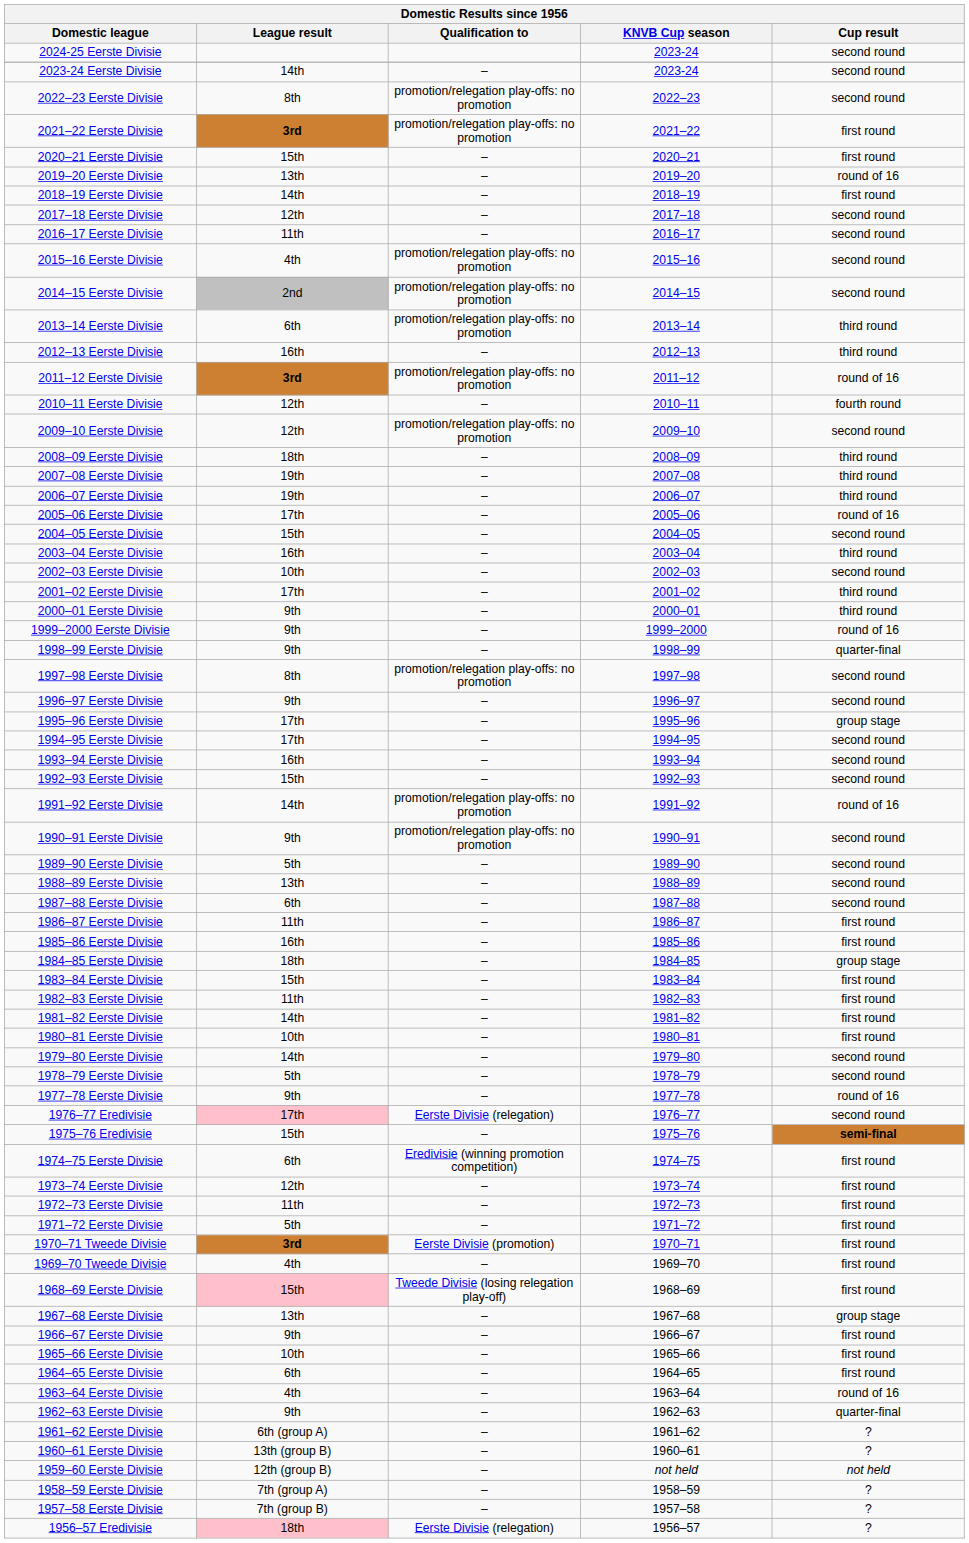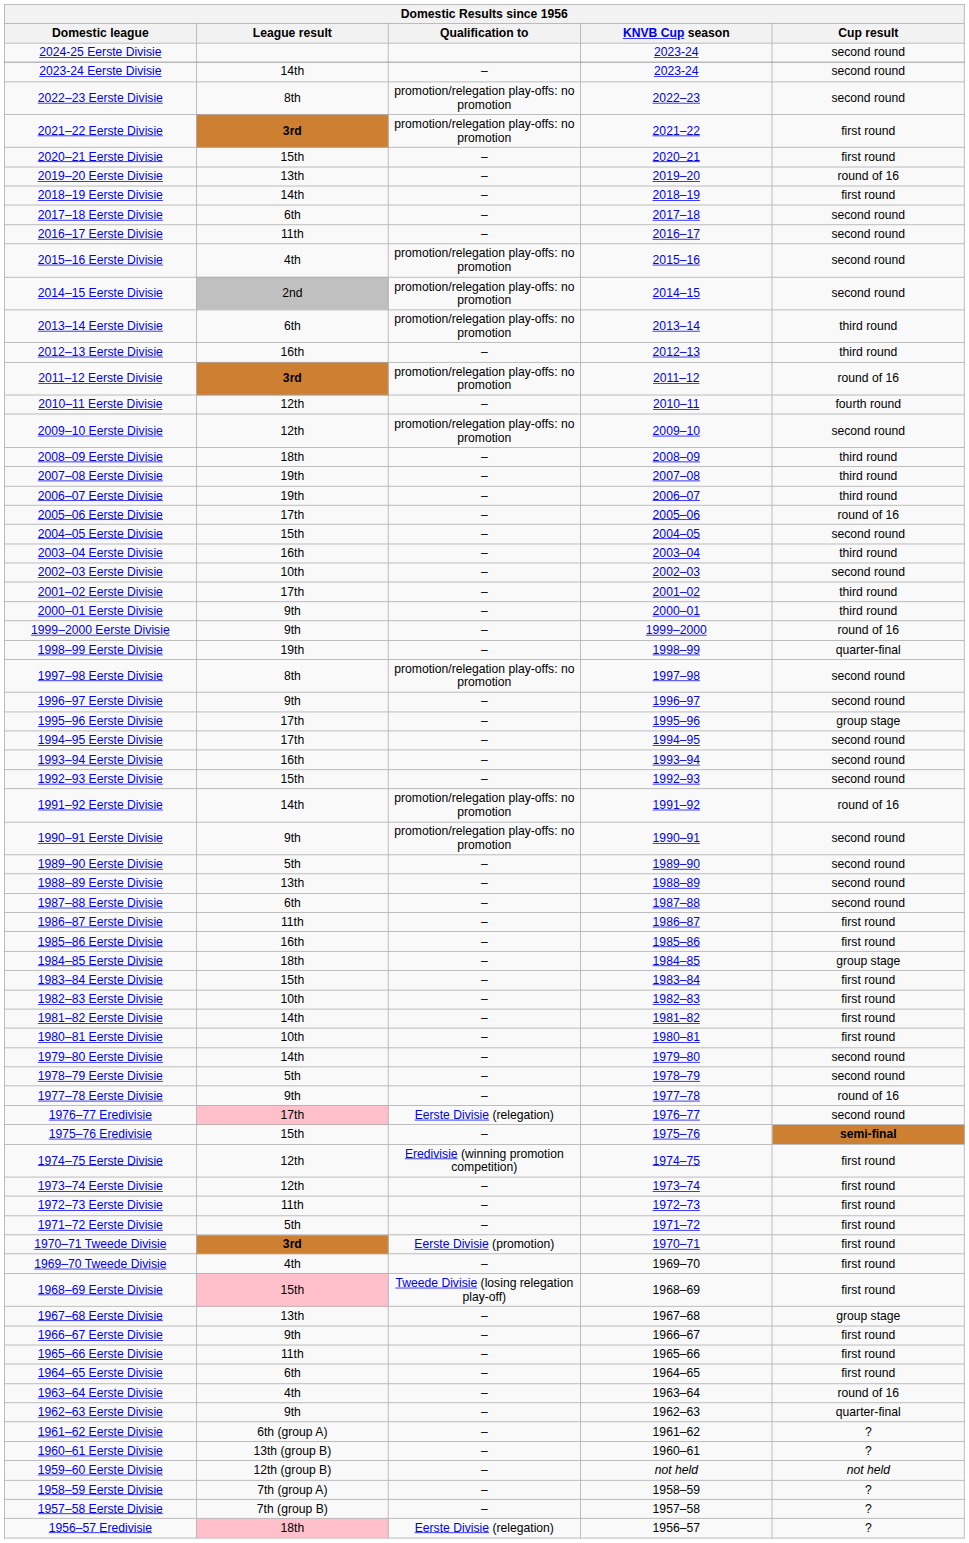 <table class="wikitable collapsible collapsed" style="width: 100%; text-align: center;">
 <tr>
 <th colspan=5>Domestic Results since 1956</th>
 </tr>
 <tr>
 <th style="width:20%;">Domestic league</th>
 <th style="width:20%;">League result</th>
 <th style="width:20%;">Qualification to</th>
 <th style="width:20%;"><a href='#'>KNVB Cup</a> season</th>
 <th style="width:20%;">Cup result</th>
 </tr>
 <tr>
 <td><a href='#'>2024-25 Eerste Divisie</a></td>
 <td></td>
 <td></td>
 <td><a href='#'>2023-24</a></td>
 <td>second round</td>
 </tr>
 <tr>
 </tr>
 <tr>
 <td><a href='#'>2023-24 Eerste Divisie</a></td>
 <td>14th</td>
 <td>–</td>
 <td><a href='#'>2023-24</a></td>
 <td>second round</td>
 </tr>
 <tr>
 <td><a href='#'>2022–23 Eerste Divisie</a></td>
 <td>8th</td>
 <td>promotion/relegation play-offs: no promotion</td>
 <td><a href='#'>2022–23</a></td>
 <td>second round</td>
 </tr>
 <tr>
 <td><a href='#'>2021–22 Eerste Divisie</a></td>
 <td style="background: #CD7F32"><strong>3rd</strong></td>
 <td>promotion/relegation play-offs: no promotion</td>
 <td><a href='#'>2021–22</a></td>
 <td>first round</td>
 </tr>
 <tr>
 <td><a href='#'>2020–21 Eerste Divisie</a></td>
 <td>15th</td>
 <td>–</td>
 <td><a href='#'>2020–21</a></td>
 <td>first round</td>
 </tr>
 <tr>
 <td><a href='#'>2019–20 Eerste Divisie</a></td>
 <td>13th</td>
 <td>–</td>
 <td><a href='#'>2019–20</a></td>
 <td>round of 16</td>
 </tr>
 <tr>
 <td><a href='#'>2018–19 Eerste Divisie</a></td>
 <td>14th</td>
 <td>–</td>
 <td><a href='#'>2018–19</a></td>
 <td>first round</td>
 </tr>
 <tr>
 <td><a href='#'>2017–18 Eerste Divisie</a></td>
-<td>12th</td>
+<td>6th</td>
 <td>–</td>
 <td><a href='#'>2017–18</a></td>
 <td>second round</td>
 </tr>
 <tr>
 <td><a href='#'>2016–17 Eerste Divisie</a></td>
 <td>11th</td>
 <td>–</td>
 <td><a href='#'>2016–17</a></td>
 <td>second round</td>
 </tr>
 <tr>
 <td><a href='#'>2015–16 Eerste Divisie</a></td>
 <td>4th</td>
 <td>promotion/relegation play-offs: no promotion</td>
 <td><a href='#'>2015–16</a></td>
 <td>second round</td>
 </tr>
 <tr>
 <td><a href='#'>2014–15 Eerste Divisie</a></td>
 <td style="background:silver;">2nd</td>
 <td>promotion/relegation play-offs: no promotion</td>
 <td><a href='#'>2014–15</a></td>
 <td>second round</td>
 </tr>
 <tr>
 <td><a href='#'>2013–14 Eerste Divisie</a></td>
 <td>6th</td>
 <td>promotion/relegation play-offs: no promotion</td>
 <td><a href='#'>2013–14</a></td>
 <td>third round</td>
 </tr>
 <tr>
 <td><a href='#'>2012–13 Eerste Divisie</a></td>
 <td>16th</td>
 <td>–</td>
 <td><a href='#'>2012–13</a></td>
 <td>third round</td>
 </tr>
 <tr>
 <td><a href='#'>2011–12 Eerste Divisie</a></td>
 <td style="background: #CD7F32"><strong>3rd</strong></td>
 <td>promotion/relegation play-offs: no promotion</td>
 <td><a href='#'>2011–12</a></td>
 <td>round of 16</td>
 </tr>
 <tr>
 <td><a href='#'>2010–11 Eerste Divisie</a></td>
 <td>12th</td>
 <td>–</td>
 <td><a href='#'>2010–11</a></td>
 <td>fourth round</td>
 </tr>
 <tr>
 <td><a href='#'>2009–10 Eerste Divisie</a></td>
 <td>12th</td>
 <td>promotion/relegation play-offs: no promotion</td>
 <td><a href='#'>2009–10</a></td>
 <td>second round</td>
 </tr>
 <tr>
 <td><a href='#'>2008–09 Eerste Divisie</a></td>
 <td>18th</td>
 <td>–</td>
 <td><a href='#'>2008–09</a></td>
 <td>third round</td>
 </tr>
 <tr>
 <td><a href='#'>2007–08 Eerste Divisie</a></td>
 <td>19th</td>
 <td>–</td>
 <td><a href='#'>2007–08</a></td>
 <td>third round</td>
 </tr>
 <tr>
 <td><a href='#'>2006–07 Eerste Divisie</a></td>
 <td>19th</td>
 <td>–</td>
 <td><a href='#'>2006–07</a></td>
 <td>third round</td>
 </tr>
 <tr>
 <td><a href='#'>2005–06 Eerste Divisie</a></td>
 <td>17th</td>
 <td>–</td>
 <td><a href='#'>2005–06</a></td>
 <td>round of 16</td>
 </tr>
 <tr>
 <td><a href='#'>2004–05 Eerste Divisie</a></td>
 <td>15th</td>
 <td>–</td>
 <td><a href='#'>2004–05</a></td>
 <td>second round</td>
 </tr>
 <tr>
 <td><a href='#'>2003–04 Eerste Divisie</a></td>
 <td>16th</td>
 <td>–</td>
 <td><a href='#'>2003–04</a></td>
 <td>third round</td>
 </tr>
 <tr>
 <td><a href='#'>2002–03 Eerste Divisie</a></td>
 <td>10th</td>
 <td>–</td>
 <td><a href='#'>2002–03</a></td>
 <td>second round</td>
 </tr>
 <tr>
 <td><a href='#'>2001–02 Eerste Divisie</a></td>
 <td>17th</td>
 <td>–</td>
 <td><a href='#'>2001–02</a></td>
 <td>third round</td>
 </tr>
 <tr>
 <td><a href='#'>2000–01 Eerste Divisie</a></td>
 <td>9th</td>
 <td>–</td>
 <td><a href='#'>2000–01</a></td>
 <td>third round</td>
 </tr>
 <tr>
 <td><a href='#'>1999–2000 Eerste Divisie</a></td>
 <td>9th</td>
 <td>–</td>
 <td><a href='#'>1999–2000</a></td>
 <td>round of 16</td>
 </tr>
 <tr>
 <td><a href='#'>1998–99 Eerste Divisie</a></td>
-<td>9th</td>
+<td>19th</td>
 <td>–</td>
 <td><a href='#'>1998–99</a></td>
 <td>quarter-final</td>
 </tr>
 <tr>
 <td><a href='#'>1997–98 Eerste Divisie</a></td>
 <td>8th</td>
 <td>promotion/relegation play-offs: no promotion</td>
 <td><a href='#'>1997–98</a></td>
 <td>second round</td>
 </tr>
 <tr>
 <td><a href='#'>1996–97 Eerste Divisie</a></td>
 <td>9th</td>
 <td>–</td>
 <td><a href='#'>1996–97</a></td>
 <td>second round</td>
 </tr>
 <tr>
 <td><a href='#'>1995–96 Eerste Divisie</a></td>
 <td>17th</td>
 <td>–</td>
 <td><a href='#'>1995–96</a></td>
 <td>group stage</td>
 </tr>
 <tr>
 <td><a href='#'>1994–95 Eerste Divisie</a></td>
 <td>17th</td>
 <td>–</td>
 <td><a href='#'>1994–95</a></td>
 <td>second round</td>
 </tr>
 <tr>
 <td><a href='#'>1993–94 Eerste Divisie</a></td>
 <td>16th</td>
 <td>–</td>
 <td><a href='#'>1993–94</a></td>
 <td>second round</td>
 </tr>
 <tr>
 <td><a href='#'>1992–93 Eerste Divisie</a></td>
 <td>15th</td>
 <td>–</td>
 <td><a href='#'>1992–93</a></td>
 <td>second round</td>
 </tr>
 <tr>
 <td><a href='#'>1991–92 Eerste Divisie</a></td>
 <td>14th</td>
 <td>promotion/relegation play-offs: no promotion</td>
 <td><a href='#'>1991–92</a></td>
 <td>round of 16</td>
 </tr>
 <tr>
 <td><a href='#'>1990–91 Eerste Divisie</a></td>
 <td>9th</td>
 <td>promotion/relegation play-offs: no promotion</td>
 <td><a href='#'>1990–91</a></td>
 <td>second round</td>
 </tr>
 <tr>
 <td><a href='#'>1989–90 Eerste Divisie</a></td>
 <td>5th</td>
 <td>–</td>
 <td><a href='#'>1989–90</a></td>
 <td>second round</td>
 </tr>
 <tr>
 <td><a href='#'>1988–89 Eerste Divisie</a></td>
 <td>13th</td>
 <td>–</td>
 <td><a href='#'>1988–89</a></td>
 <td>second round</td>
 </tr>
 <tr>
 <td><a href='#'>1987–88 Eerste Divisie</a></td>
 <td>6th</td>
 <td>–</td>
 <td><a href='#'>1987–88</a></td>
 <td>second round</td>
 </tr>
 <tr>
 <td><a href='#'>1986–87 Eerste Divisie</a></td>
 <td>11th</td>
 <td>–</td>
 <td><a href='#'>1986–87</a></td>
 <td>first round</td>
 </tr>
 <tr>
 <td><a href='#'>1985–86 Eerste Divisie</a></td>
 <td>16th</td>
 <td>–</td>
 <td><a href='#'>1985–86</a></td>
 <td>first round</td>
 </tr>
 <tr>
 <td><a href='#'>1984–85 Eerste Divisie</a></td>
 <td>18th</td>
 <td>–</td>
 <td><a href='#'>1984–85</a></td>
 <td>group stage </td>
 </tr>
 <tr>
 <td><a href='#'>1983–84 Eerste Divisie</a></td>
 <td>15th</td>
 <td>–</td>
 <td><a href='#'>1983–84</a></td>
 <td>first round</td>
 </tr>
 <tr>
 <td><a href='#'>1982–83 Eerste Divisie</a></td>
-<td>11th</td>
+<td>10th</td>
 <td>–</td>
 <td><a href='#'>1982–83</a></td>
 <td>first round</td>
 </tr>
 <tr>
 <td><a href='#'>1981–82 Eerste Divisie</a></td>
 <td>14th</td>
 <td>–</td>
 <td><a href='#'>1981–82</a></td>
 <td>first round</td>
 </tr>
 <tr>
 <td><a href='#'>1980–81 Eerste Divisie</a></td>
 <td>10th</td>
 <td>–</td>
 <td><a href='#'>1980–81</a></td>
 <td>first round</td>
 </tr>
 <tr>
 <td><a href='#'>1979–80 Eerste Divisie</a></td>
 <td>14th</td>
 <td>–</td>
 <td><a href='#'>1979–80</a></td>
 <td>second round</td>
 </tr>
 <tr>
 <td><a href='#'>1978–79 Eerste Divisie</a></td>
 <td>5th</td>
 <td>–</td>
 <td><a href='#'>1978–79</a></td>
 <td>second round</td>
 </tr>
 <tr>
 <td><a href='#'>1977–78 Eerste Divisie</a></td>
 <td>9th</td>
 <td>–</td>
 <td><a href='#'>1977–78</a></td>
 <td>round of 16</td>
 </tr>
 <tr>
 <td><a href='#'>1976–77 Eredivisie</a></td>
 <td style="background: pink">17th</td>
 <td><a href='#'>Eerste Divisie</a> (relegation)</td>
 <td><a href='#'>1976–77</a></td>
 <td>second round</td>
 </tr>
 <tr>
 <td><a href='#'>1975–76 Eredivisie</a></td>
 <td>15th</td>
 <td>–</td>
 <td><a href='#'>1975–76</a></td>
 <td style="background: #CD7F32"><strong>semi-final</strong></td>
 </tr>
 <tr>
 <td><a href='#'>1974–75 Eerste Divisie</a></td>
-<td>6th</td>
+<td>12th</td>
 <td><a href='#'>Eredivisie</a> (winning promotion competition)</td>
 <td><a href='#'>1974–75</a></td>
 <td>first round</td>
 </tr>
 <tr>
 <td><a href='#'>1973–74 Eerste Divisie</a></td>
 <td>12th</td>
 <td>–</td>
 <td><a href='#'>1973–74</a></td>
 <td>first round</td>
 </tr>
 <tr>
 <td><a href='#'>1972–73 Eerste Divisie</a></td>
 <td>11th</td>
 <td>–</td>
 <td><a href='#'>1972–73</a></td>
 <td>first round</td>
 </tr>
 <tr>
 <td><a href='#'>1971–72 Eerste Divisie</a></td>
 <td>5th</td>
 <td>–</td>
 <td><a href='#'>1971–72</a></td>
 <td>first round</td>
 </tr>
 <tr>
 <td><a href='#'>1970–71 Tweede Divisie</a></td>
 <td style="background: #CD7F32"><strong>3rd</strong></td>
 <td><a href='#'>Eerste Divisie</a> (promotion)</td>
 <td><a href='#'>1970–71</a></td>
 <td>first round</td>
 </tr>
 <tr>
 <td><a href='#'>1969–70 Tweede Divisie</a></td>
 <td>4th</td>
 <td>–</td>
 <td>1969–70</td>
 <td>first round </td>
 </tr>
 <tr>
 <td><a href='#'>1968–69 Eerste Divisie</a></td>
 <td style="background: pink">15th</td>
 <td><a href='#'>Tweede Divisie</a> (losing relegation play-off)</td>
 <td>1968–69</td>
 <td>first round </td>
 </tr>
 <tr>
 <td><a href='#'>1967–68 Eerste Divisie</a></td>
 <td>13th</td>
 <td>–</td>
 <td>1967–68</td>
 <td>group stage </td>
 </tr>
 <tr>
 <td><a href='#'>1966–67 Eerste Divisie</a></td>
 <td>9th</td>
 <td>–</td>
 <td>1966–67</td>
 <td>first round  </td>
 </tr>
 <tr>
 <td><a href='#'>1965–66 Eerste Divisie</a></td>
-<td>10th</td>
+<td>11th</td>
 <td>–</td>
 <td>1965–66</td>
 <td>first round</td>
 </tr>
 <tr>
 <td><a href='#'>1964–65 Eerste Divisie</a></td>
 <td>6th</td>
 <td>–</td>
 <td>1964–65</td>
 <td>first round  </td>
 </tr>
 <tr>
 <td><a href='#'>1963–64 Eerste Divisie</a></td>
 <td>4th</td>
 <td>–</td>
 <td>1963–64</td>
 <td>round of 16 </td>
 </tr>
 <tr>
 <td><a href='#'>1962–63 Eerste Divisie</a></td>
 <td>9th</td>
 <td>–</td>
 <td>1962–63</td>
 <td>quarter-final </td>
 </tr>
 <tr>
 <td><a href='#'>1961–62 Eerste Divisie</a></td>
 <td>6th (group A)</td>
 <td>–</td>
 <td>1961–62</td>
 <td>? </td>
 </tr>
 <tr>
 <td><a href='#'>1960–61 Eerste Divisie</a></td>
 <td>13th (group B)</td>
 <td>–</td>
 <td>1960–61</td>
 <td>? </td>
 </tr>
 <tr>
 <td><a href='#'>1959–60 Eerste Divisie</a></td>
 <td>12th (group B)</td>
 <td>–</td>
 <td><em>not held</em></td>
 <td><em>not held</em></td>
 </tr>
 <tr>
 <td><a href='#'>1958–59 Eerste Divisie</a></td>
 <td>7th (group A)</td>
 <td>–</td>
 <td>1958–59</td>
 <td>? </td>
 </tr>
 <tr>
 <td><a href='#'>1957–58 Eerste Divisie</a></td>
 <td>7th (group B)</td>
 <td>–</td>
 <td>1957–58</td>
 <td>? </td>
 </tr>
 <tr>
 <td><a href='#'>1956–57 Eredivisie</a></td>
 <td style="background: pink">18th</td>
 <td><a href='#'>Eerste Divisie</a> (relegation)</td>
 <td>1956–57</td>
 <td>? </td>
 </tr>
 </table>
